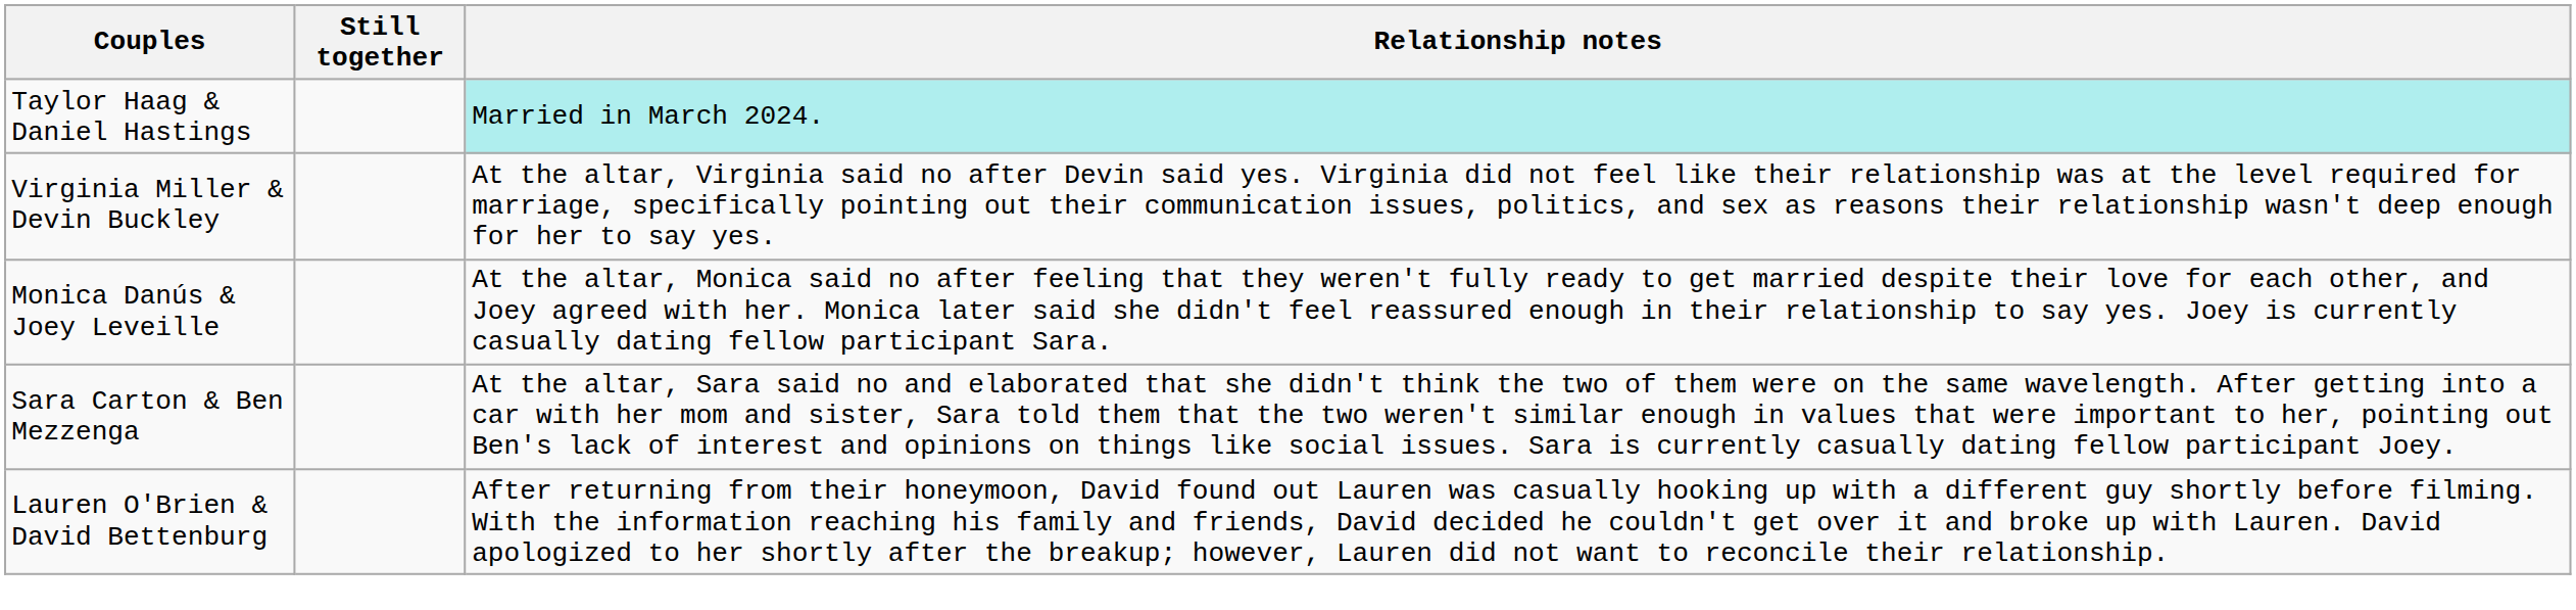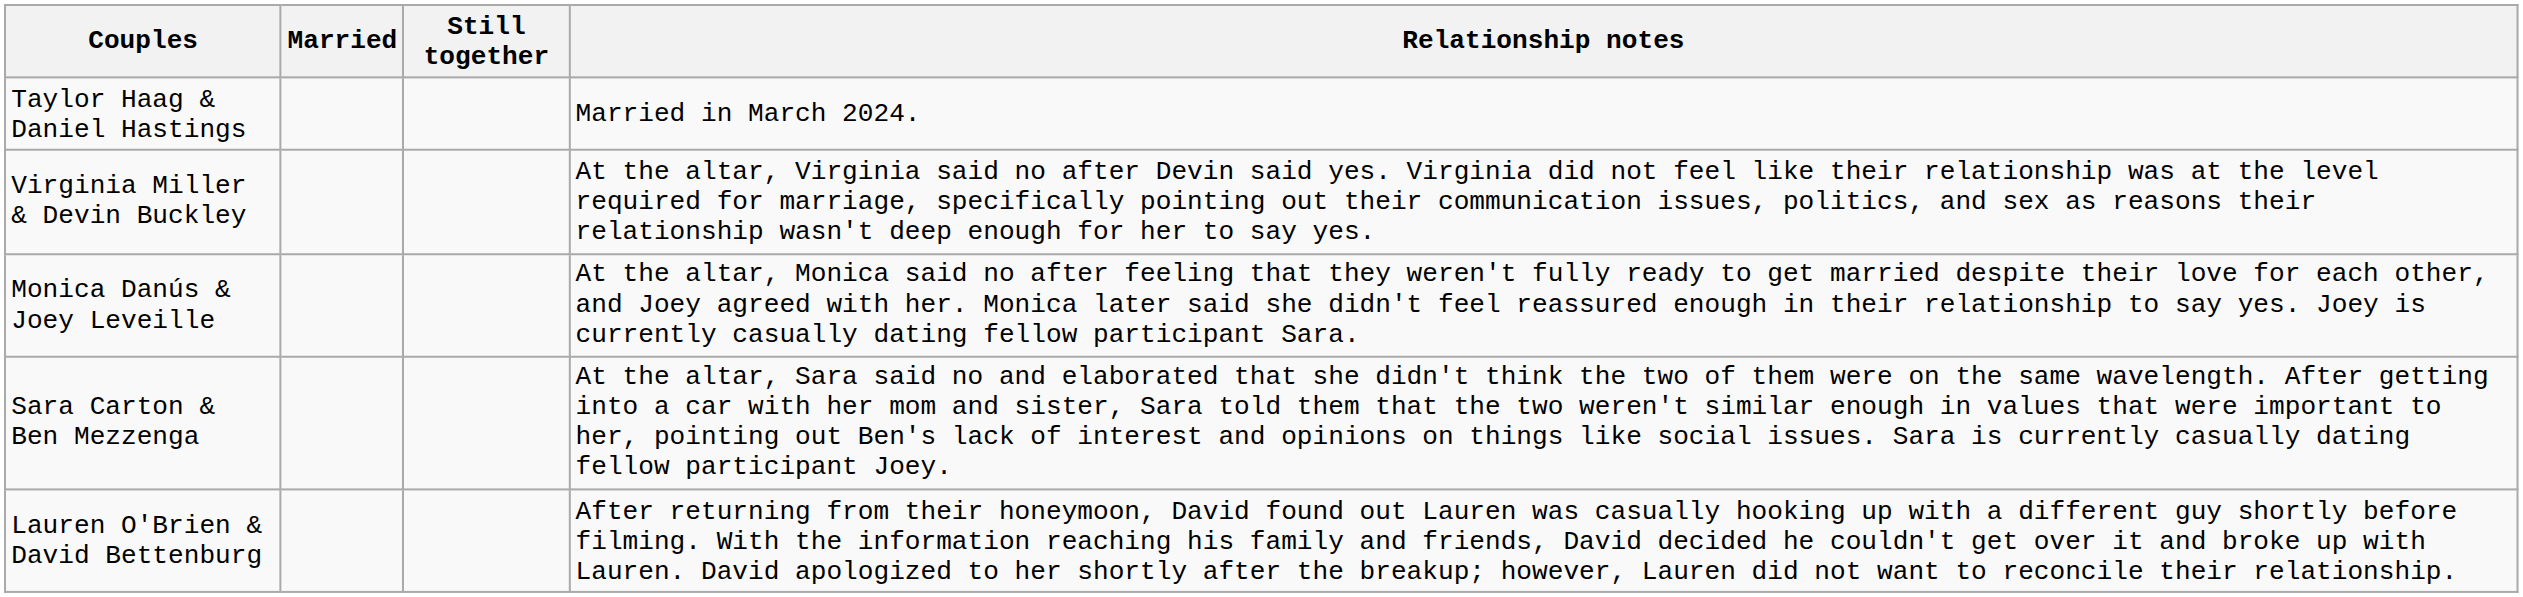 <table class="wikitable">
 <tr>
 <th>Couples</th>
+<th>Married</th>
 <th>Still together</th>
 <th>Relationship notes</th>
 </tr>
 <tr>
 <td>Taylor Haag & Daniel Hastings</td>
 <td></td>
-<td style="background: paleturquoise;">Married in March 2024.</td>
+<td></td>
+<td>Married in March 2024.</td>
 </tr>
 <tr>
 <td>Virginia Miller & Devin Buckley</td>
+<td></td>
 <td></td>
 <td>At the altar, Virginia said no after Devin said yes. Virginia did not feel like their relationship was at the level required for marriage, specifically pointing out their communication issues, politics, and sex as reasons their relationship wasn't deep enough for her to say yes.</td>
 </tr>
 <tr>
 <td>Monica Danús & Joey Leveille</td>
 <td></td>
+<td></td>
 <td>At the altar, Monica said no after feeling that they weren't fully ready to get married despite their love for each other, and Joey agreed with her. Monica later said she didn't feel reassured enough in their relationship to say yes. Joey is currently casually dating fellow participant Sara.</td>
 </tr>
 <tr>
 <td>Sara Carton & Ben Mezzenga</td>
+<td></td>
 <td></td>
 <td>At the altar, Sara said no and elaborated that she didn't think the two of them were on the same wavelength. After getting into a car with her mom and sister, Sara told them that the two weren't similar enough in values that were important to her, pointing out Ben's lack of interest and opinions on things like social issues. Sara is currently casually dating fellow participant Joey.</td>
 </tr>
 <tr>
 <td>Lauren O'Brien & David Bettenburg</td>
 <td></td>
+<td></td>
 <td>After returning from their honeymoon, David found out Lauren was casually hooking up with a different guy shortly before filming. With the information reaching his family and friends, David decided he couldn't get over it and broke up with Lauren. David apologized to her shortly after the breakup; however, Lauren did not want to reconcile their relationship.</td>
 </tr>
 </table>
